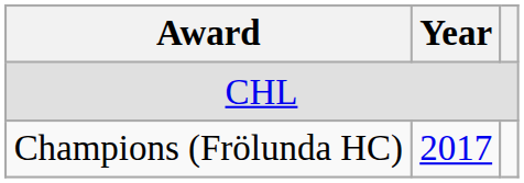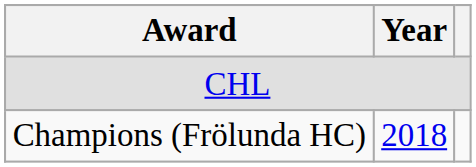 <table class="wikitable">
 <tr>
 <th>Award</th>
 <th>Year</th>
 <th></th>
 </tr>
 <tr ALIGN="center" bgcolor="#e0e0e0">
 <td colspan="3"><a href='#'>CHL</a></td>
 </tr>
 <tr>
 <td>Champions (Frölunda HC)</td>
-<td><a href='#'>2017</a></td>
+<td><a href='#'>2018</a></td>
 <td></td>
 </tr>
 </table>
